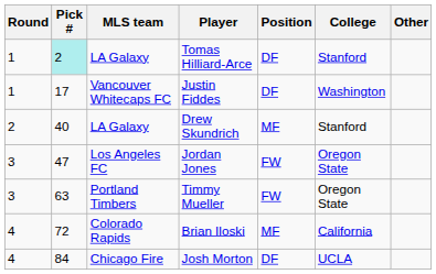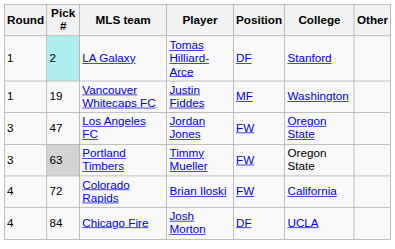 <table class="wikitable sortable" style="width:60%">
 <tr>
 <th>Round</th>
 <th>Pick #</th>
 <th>MLS team</th>
 <th>Player</th>
 <th>Position</th>
 <th>College</th>
 <th>Other</th>
 </tr>
 <tr>
 <td>1</td>
 <td style="background: paleturquoise;">2</td>
 <td><a href='#'>LA Galaxy</a></td>
 <td><a href='#'>Tomas Hilliard-Arce</a></td>
 <td><a href='#'>DF</a></td>
 <td><a href='#'>Stanford</a></td>
 <td></td>
 </tr>
 <tr>
 <td>1</td>
-<td>17</td>
+<td>19</td>
 <td><a href='#'>Vancouver Whitecaps FC</a></td>
 <td><a href='#'>Justin Fiddes</a></td>
-<td><a href='#'>DF</a></td>
+<td><a href='#'>MF</a></td>
 <td><a href='#'>Washington</a></td>
-<td></td>
-</tr>
-<tr>
-<td>2</td>
-<td>40</td>
-<td><a href='#'>LA Galaxy</a></td>
-<td><a href='#'>Drew Skundrich</a></td>
-<td><a href='#'>MF</a></td>
-<td>Stanford</td>
 <td></td>
 </tr>
 <tr>
 <td>3</td>
 <td>47</td>
 <td><a href='#'>Los Angeles FC</a></td>
 <td><a href='#'>Jordan Jones</a></td>
 <td><a href='#'>FW</a></td>
 <td><a href='#'>Oregon State</a></td>
 <td></td>
 </tr>
 <tr>
 <td>3</td>
-<td>63</td>
+<td style="background: lightgrey;">63</td>
 <td><a href='#'>Portland Timbers</a></td>
 <td><a href='#'>Timmy Mueller</a></td>
 <td><a href='#'>FW</a></td>
 <td>Oregon State</td>
 <td></td>
 </tr>
 <tr>
 <td>4</td>
 <td>72</td>
 <td><a href='#'>Colorado Rapids</a></td>
 <td><a href='#'>Brian Iloski</a></td>
-<td><a href='#'>MF</a></td>
+<td><a href='#'>FW</a></td>
 <td><a href='#'>California</a></td>
 <td></td>
 </tr>
 <tr>
 <td>4</td>
 <td>84</td>
 <td><a href='#'>Chicago Fire</a></td>
 <td><a href='#'>Josh Morton</a></td>
 <td><a href='#'>DF</a></td>
 <td><a href='#'>UCLA</a></td>
 <td></td>
 </tr>
 </table>
